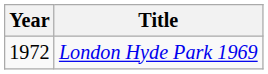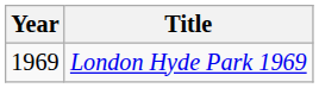 <table class="wikitable">
 <tr>
 <th>Year</th>
 <th>Title</th>
 </tr>
 <tr>
-<td text-align:center;>1972</td>
+<td text-align:center;>1969</td>
 <td><em><a href='#'>London Hyde Park 1969</a></em></td>
 </tr>
 </table>
